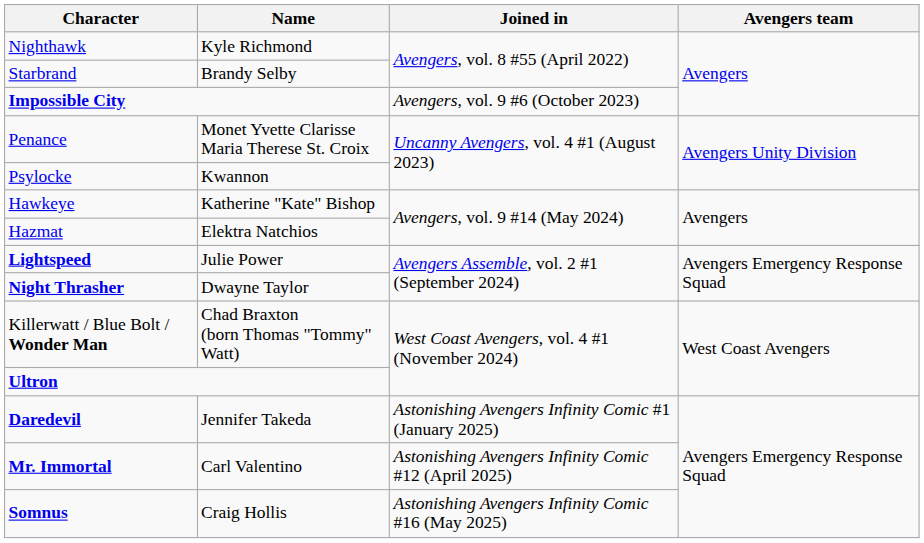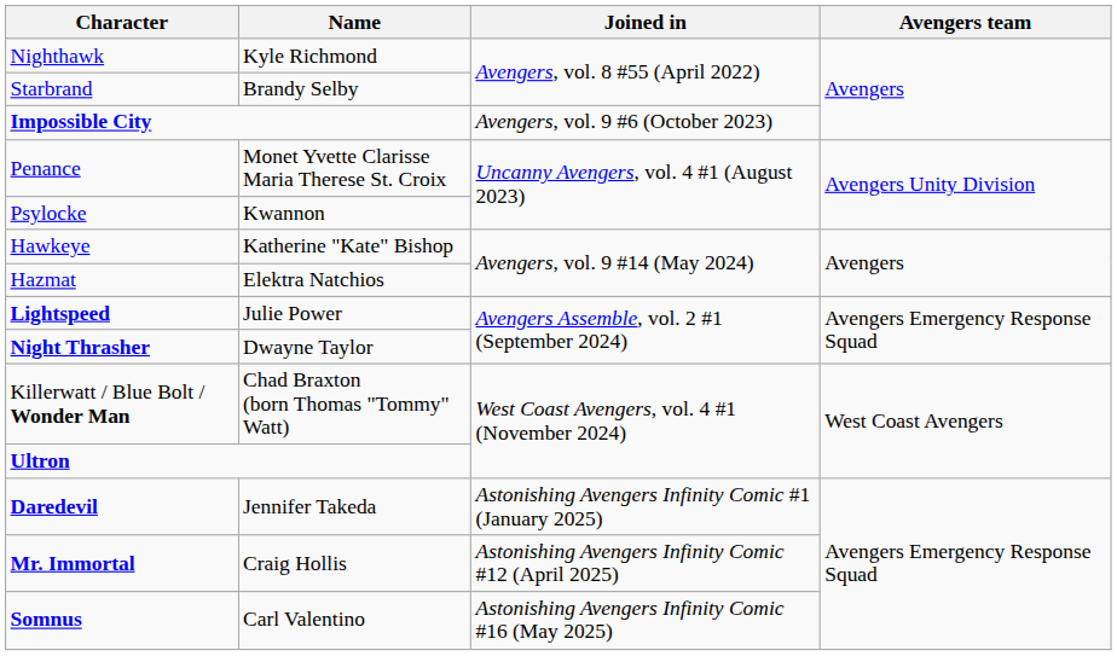 <table class="wikitable sortable" style="width:95%;">
 <tr>
 <th style="width:20%;">Character</th>
 <th style="width:20%;">Name</th>
 <th style="width:30%;">Joined in</th>
 <th style="width:25%;">Avengers team</th>
 </tr>
 <tr>
 <td><a href='#'>Nighthawk</a></td>
 <td>Kyle Richmond</td>
 <td rowspan=2><em><a href='#'>Avengers</a></em>, vol. 8 #55 (April 2022)</td>
 <td rowspan=3><a href='#'>Avengers</a></td>
 </tr>
 <tr>
 <td><a href='#'>Starbrand</a></td>
 <td>Brandy Selby</td>
 </tr>
 <tr>
 <td colspan=2><strong><a href='#'>Impossible City</a></strong></td>
 <td><em>Avengers</em>, vol. 9 #6 (October 2023)</td>
 </tr>
 <tr>
 <td><a href='#'>Penance</a></td>
 <td>Monet Yvette Clarisse Maria Therese St. Croix</td>
 <td rowspan=2><em><a href='#'>Uncanny Avengers</a></em>, vol. 4 #1 (August 2023)</td>
 <td rowspan=2><a href='#'>Avengers Unity Division</a></td>
 </tr>
 <tr>
 <td><a href='#'>Psylocke</a></td>
 <td>Kwannon</td>
 </tr>
 <tr>
 <td><a href='#'>Hawkeye</a></td>
 <td>Katherine "Kate" Bishop</td>
 <td rowspan=2><em>Avengers</em>, vol. 9 #14 (May 2024)</td>
 <td rowspan=2>Avengers</td>
 </tr>
 <tr>
 <td><a href='#'>Hazmat</a></td>
 <td>Elektra Natchios</td>
 </tr>
 <tr>
 <td><strong><a href='#'>Lightspeed</a></strong></td>
 <td>Julie Power</td>
 <td rowspan=2><em><a href='#'>Avengers Assemble</a></em>, vol. 2 #1 (September 2024)</td>
 <td rowspan=2>Avengers Emergency Response Squad</td>
 </tr>
 <tr>
 <td><strong><a href='#'>Night Thrasher</a></strong></td>
 <td>Dwayne Taylor</td>
 </tr>
 <tr>
 <td>Killerwatt / Blue Bolt / <strong>Wonder Man</strong></td>
 <td>Chad Braxton<br>(born Thomas "Tommy" Watt)</td>
 <td rowspan=2><em>West Coast Avengers</em>, vol. 4 #1 (November 2024)</td>
 <td rowspan=2>West Coast Avengers</td>
 </tr>
 <tr>
 <td colspan=2><strong><a href='#'>Ultron</a></strong></td>
 </tr>
 <tr>
 <td><strong><a href='#'>Daredevil</a></strong></td>
 <td>Jennifer Takeda</td>
 <td><em>Astonishing Avengers Infinity Comic</em> #1 (January 2025)</td>
 <td rowspan=3>Avengers Emergency Response Squad</td>
 </tr>
 <tr>
 <td><strong><a href='#'>Mr. Immortal</a></strong></td>
-<td>Carl Valentino</td>
+<td>Craig Hollis</td>
 <td><em>Astonishing Avengers Infinity Comic</em> #12 (April 2025)</td>
 </tr>
 <tr>
 <td><strong><a href='#'>Somnus</a></strong></td>
-<td>Craig Hollis</td>
+<td>Carl Valentino</td>
 <td><em>Astonishing Avengers Infinity Comic</em> #16 (May 2025)</td>
 </tr>
 </table>
